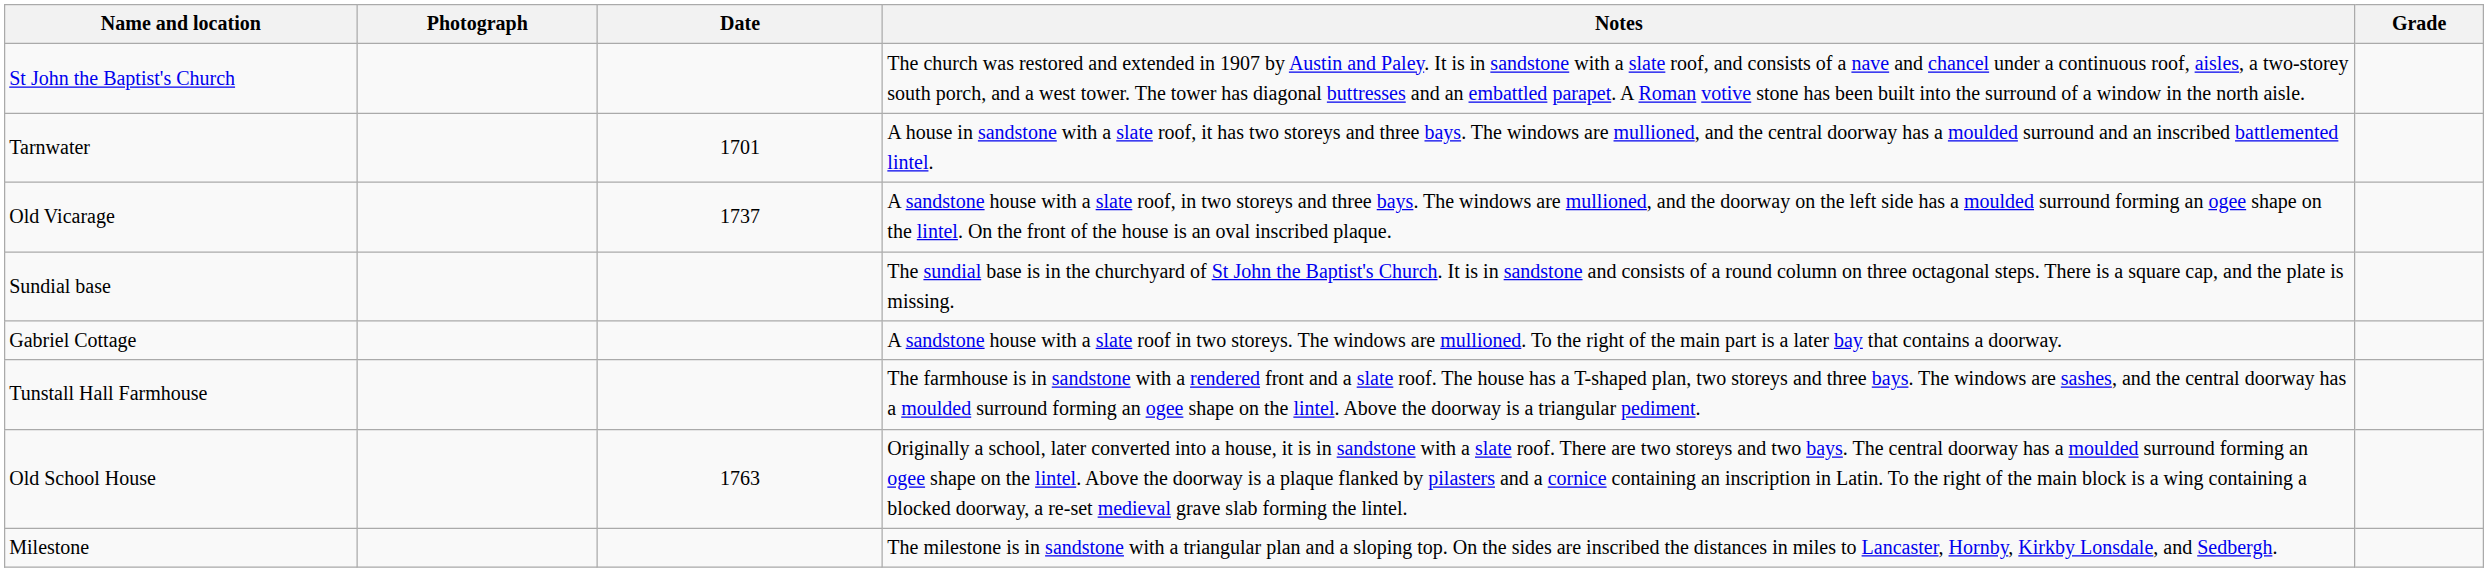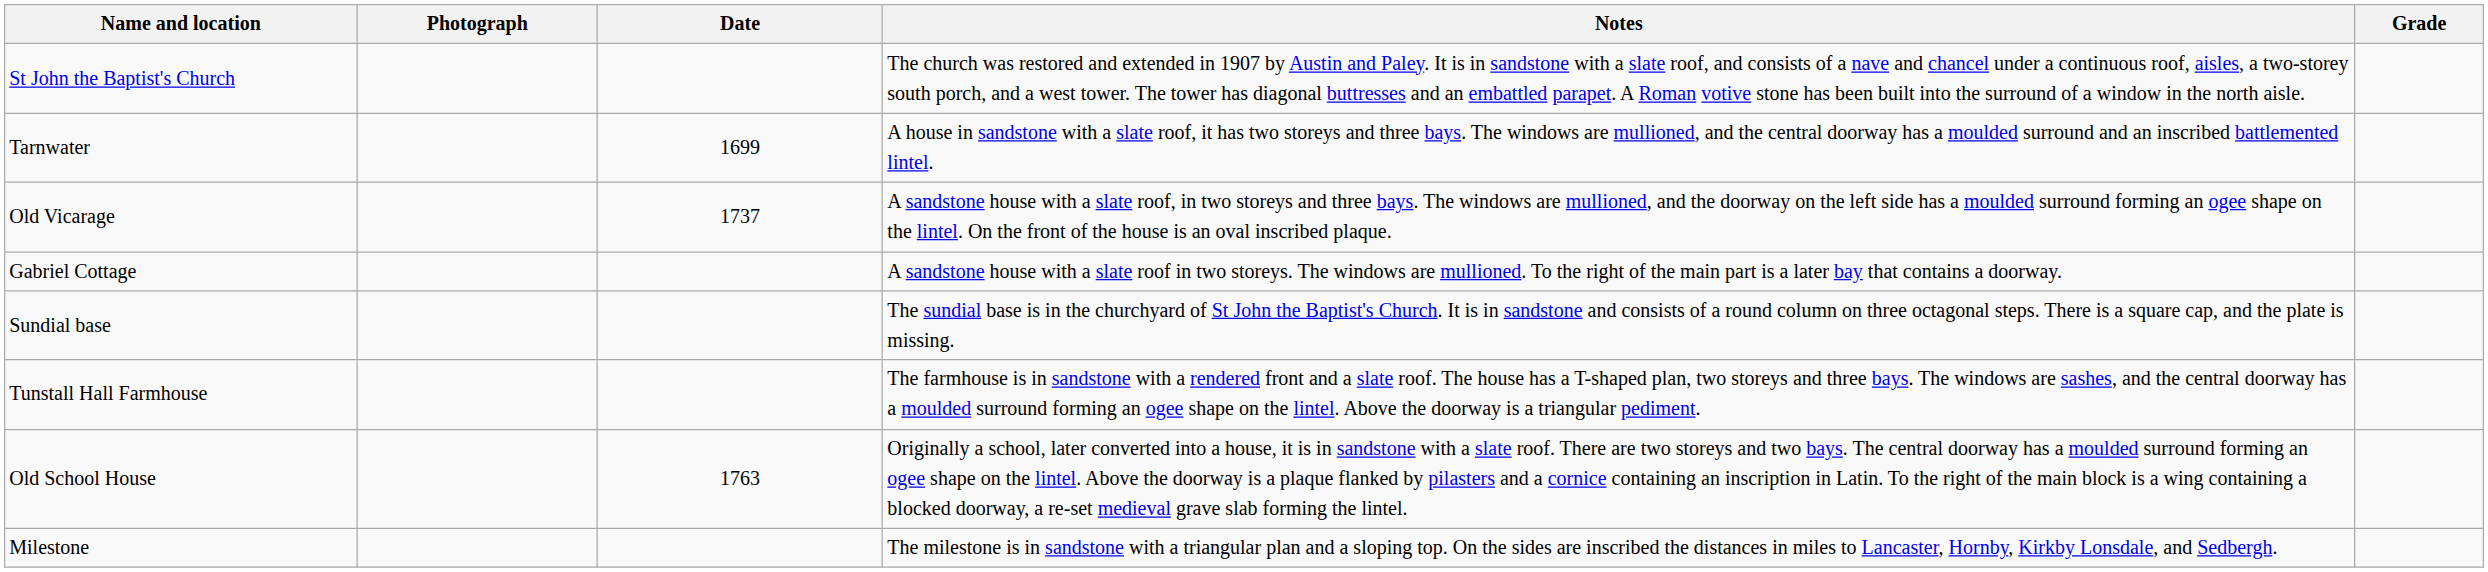 <table class="wikitable sortable plainrowheaders" style="width:100%;border:0px;text-align:left;line-height:150%;">
 <tr>
 <th scope="col"  style="width:150px">Name and location</th>
 <th scope="col"  style="width:100px" class="unsortable">Photograph</th>
 <th scope="col"  style="width:120px">Date</th>
 <th scope="col"  style="width:650px" class="unsortable">Notes</th>
 <th scope="col"  style="width:50px">Grade</th>
 </tr>
 <tr>
 <td><a href='#'>St John the Baptist's Church</a><br><small></small></td>
 <td></td>
 <td align="center"></td>
 <td>The church was restored and extended in 1907 by <a href='#'>Austin and Paley</a>.  It is in <a href='#'>sandstone</a> with a <a href='#'>slate</a> roof, and consists of a <a href='#'>nave</a> and <a href='#'>chancel</a> under a continuous roof, <a href='#'>aisles</a>, a two-storey south porch, and a west tower.  The tower has diagonal <a href='#'>buttresses</a> and an <a href='#'>embattled</a> <a href='#'>parapet</a>.  A <a href='#'>Roman</a> <a href='#'>votive</a> stone has been built into the surround of a window in the north aisle.</td>
 <td align="center" ></td>
 </tr>
 <tr>
 <td>Tarnwater<br><small></small></td>
 <td></td>
-<td align="center">1701</td>
+<td align="center">1699</td>
 <td>A house in <a href='#'>sandstone</a> with a <a href='#'>slate</a> roof, it has two storeys and three <a href='#'>bays</a>.  The windows are <a href='#'>mullioned</a>, and the central doorway has a <a href='#'>moulded</a> surround and an inscribed <a href='#'>battlemented</a> <a href='#'>lintel</a>.</td>
 <td align="center" ></td>
 </tr>
 <tr>
 <td>Old Vicarage<br><small></small></td>
 <td></td>
 <td align="center">1737</td>
 <td>A <a href='#'>sandstone</a> house with a <a href='#'>slate</a> roof, in two storeys and three <a href='#'>bays</a>.  The windows are <a href='#'>mullioned</a>, and the doorway on the left side has a <a href='#'>moulded</a> surround forming an <a href='#'>ogee</a> shape on the <a href='#'>lintel</a>.  On the front of the house is an oval inscribed plaque.</td>
 <td align="center" ></td>
 </tr>
 <tr>
+<td>Gabriel Cottage<br><small></small></td>
+<td></td>
+<td align="center"></td>
+<td>A <a href='#'>sandstone</a> house with a <a href='#'>slate</a> roof in two storeys.  The windows are <a href='#'>mullioned</a>.  To the right of the main part is a later <a href='#'>bay</a> that contains a doorway.</td>
+<td align="center" ></td>
+</tr>
+<tr>
 <td>Sundial base<br><small></small></td>
 <td></td>
 <td align="center"></td>
 <td>The <a href='#'>sundial</a> base is in the churchyard of <a href='#'>St John the Baptist's Church</a>.  It is in <a href='#'>sandstone</a> and consists of a round column on three octagonal steps.  There is a square cap, and the plate is missing.</td>
-<td align="center" ></td>
-</tr>
-<tr>
-<td>Gabriel Cottage<br><small></small></td>
-<td></td>
-<td align="center"></td>
-<td>A <a href='#'>sandstone</a> house with a <a href='#'>slate</a> roof in two storeys.  The windows are <a href='#'>mullioned</a>.  To the right of the main part is a later <a href='#'>bay</a> that contains a doorway.</td>
 <td align="center" ></td>
 </tr>
 <tr>
 <td>Tunstall Hall Farmhouse<br><small></small></td>
 <td></td>
 <td align="center"></td>
 <td>The farmhouse is in <a href='#'>sandstone</a> with a <a href='#'>rendered</a> front and a <a href='#'>slate</a> roof.  The house has a T-shaped plan, two storeys and three <a href='#'>bays</a>.  The windows are <a href='#'>sashes</a>, and the central doorway has a <a href='#'>moulded</a> surround forming an <a href='#'>ogee</a> shape on the <a href='#'>lintel</a>.  Above the doorway is a triangular <a href='#'>pediment</a>.</td>
 <td align="center" ></td>
 </tr>
 <tr>
 <td>Old School House<br><small></small></td>
 <td></td>
 <td align="center">1763</td>
 <td>Originally a school, later converted into a house, it is in <a href='#'>sandstone</a> with a <a href='#'>slate</a> roof.  There are two storeys and two <a href='#'>bays</a>.  The central doorway has a <a href='#'>moulded</a> surround forming an <a href='#'>ogee</a> shape on the <a href='#'>lintel</a>.  Above the doorway is a plaque flanked by <a href='#'>pilasters</a> and a <a href='#'>cornice</a> containing an inscription in Latin.  To the right of the main  block is a wing containing a blocked doorway, a re-set <a href='#'>medieval</a> grave slab forming the lintel.</td>
 <td align="center" ></td>
 </tr>
 <tr>
 <td>Milestone<br><small></small></td>
 <td></td>
 <td align="center"></td>
 <td>The milestone is in <a href='#'>sandstone</a> with a triangular plan and a sloping top.  On the sides are inscribed the distances in miles to <a href='#'>Lancaster</a>, <a href='#'>Hornby</a>, <a href='#'>Kirkby Lonsdale</a>, and <a href='#'>Sedbergh</a>.</td>
 <td align="center" ></td>
 </tr>
 <tr>
 </tr>
 </table>
